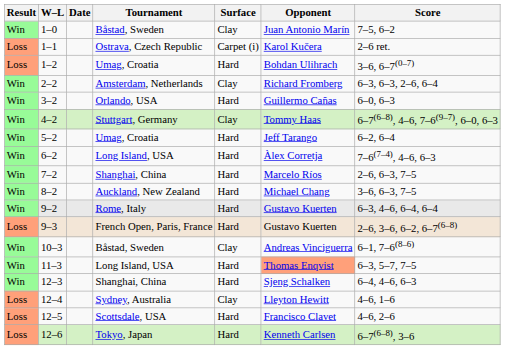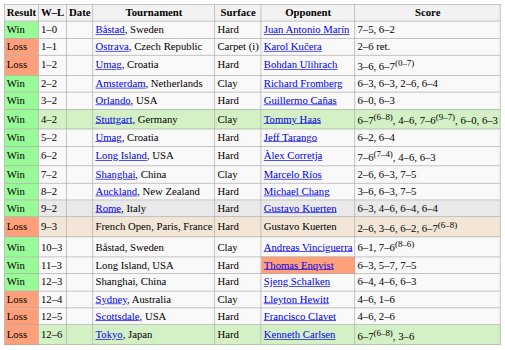 <table class="sortable wikitable">
 <tr>
 <th>Result</th>
 <th class="unsortable">W–L</th>
 <th>Date</th>
 <th>Tournament</th>
 <th>Surface</th>
 <th>Opponent</th>
 <th class="unsortable">Score</th>
 </tr>
 <tr>
 <td style="background:#98fb98;">Win</td>
 <td>1–0</td>
 <td><a href='#'></a></td>
 <td><a href='#'>Båstad</a>, Sweden</td>
-<td>Clay</td>
+<td>Hard</td>
 <td> <a href='#'>Juan Antonio Marín</a></td>
 <td>7–5, 6–2</td>
 </tr>
 <tr>
 <td style="background:#ffa07a;">Loss</td>
 <td>1–1</td>
 <td><a href='#'></a></td>
 <td><a href='#'>Ostrava</a>, Czech Republic</td>
 <td>Carpet (i)</td>
 <td> <a href='#'>Karol Kučera</a></td>
 <td>2–6 ret.</td>
 </tr>
 <tr>
 <td style="background:#ffa07a;">Loss</td>
 <td>1–2</td>
 <td><a href='#'></a></td>
 <td><a href='#'>Umag</a>, Croatia</td>
 <td>Hard</td>
 <td> <a href='#'>Bohdan Ulihrach</a></td>
 <td>3–6, 6–7<sup>(0–7)</sup></td>
 </tr>
 <tr>
 <td style="background:#98fb98;">Win</td>
 <td>2–2</td>
 <td><a href='#'></a></td>
 <td><a href='#'>Amsterdam</a>, Netherlands</td>
 <td>Clay</td>
 <td> <a href='#'>Richard Fromberg</a></td>
 <td>6–3, 6–3, 2–6, 6–4</td>
 </tr>
 <tr>
 <td style="background:#98fb98;">Win</td>
 <td>3–2</td>
 <td><a href='#'></a></td>
 <td><a href='#'>Orlando</a>, USA</td>
 <td>Hard</td>
 <td> <a href='#'>Guillermo Cañas</a></td>
 <td>6–0, 6–3</td>
 </tr>
 <tr bgcolor="#d4f1c5">
 <td style="background:#98fb98;">Win</td>
 <td>4–2</td>
 <td><a href='#'></a></td>
 <td><a href='#'>Stuttgart</a>, Germany</td>
 <td>Clay</td>
 <td> <a href='#'>Tommy Haas</a></td>
 <td>6–7<sup>(6–8)</sup>, 4–6, 7–6<sup>(9–7)</sup>, 6–0, 6–3</td>
 </tr>
 <tr>
 <td style="background:#98fb98;">Win</td>
 <td>5–2</td>
 <td><a href='#'></a></td>
 <td><a href='#'>Umag</a>, Croatia</td>
 <td>Hard</td>
 <td> <a href='#'>Jeff Tarango</a></td>
 <td>6–2, 6–4</td>
 </tr>
 <tr>
 <td style="background:#98fb98;">Win</td>
 <td>6–2</td>
 <td><a href='#'></a></td>
 <td><a href='#'>Long Island</a>, USA</td>
 <td>Hard</td>
 <td> <a href='#'>Àlex Corretja</a></td>
 <td>7–6<sup>(7–4)</sup>, 4–6, 6–3</td>
 </tr>
 <tr>
 <td style="background:#98fb98;">Win</td>
 <td>7–2</td>
 <td><a href='#'></a></td>
 <td><a href='#'>Shanghai</a>, China</td>
-<td>Hard</td>
+<td>Clay</td>
 <td> <a href='#'>Marcelo Ríos</a></td>
 <td>2–6, 6–3, 7–5</td>
 </tr>
 <tr>
 <td style="background:#98fb98;">Win</td>
 <td>8–2</td>
 <td><a href='#'></a></td>
 <td><a href='#'>Auckland</a>, New Zealand</td>
 <td>Hard</td>
 <td> <a href='#'>Michael Chang</a></td>
 <td>3–6, 6–3, 7–5</td>
 </tr>
 <tr bgcolor="#e9e9e9">
 <td style="background:#98fb98;">Win</td>
 <td>9–2</td>
 <td><a href='#'></a></td>
 <td><a href='#'>Rome</a>, Italy</td>
 <td>Hard</td>
 <td> <a href='#'>Gustavo Kuerten</a></td>
 <td>6–3, 4–6, 6–4, 6–4</td>
 </tr>
 <tr bgcolor="#f3e6d7">
 <td style="background:#ffa07a;">Loss</td>
 <td>9–3</td>
 <td><a href='#'></a></td>
 <td>French Open, Paris, France</td>
 <td>Hard</td>
 <td> Gustavo Kuerten</td>
 <td>2–6, 3–6, 6–2, 6–7<sup>(6–8)</sup></td>
 </tr>
 <tr>
 <td style="background:#98fb98;">Win</td>
 <td>10–3</td>
 <td><a href='#'></a></td>
 <td>Båstad, Sweden</td>
 <td>Clay</td>
 <td> <a href='#'>Andreas Vinciguerra</a></td>
 <td>6–1, 7–6<sup>(8–6)</sup></td>
 </tr>
 <tr>
 <td style="background:#98fb98;">Win</td>
 <td>11–3</td>
 <td></td>
 <td>Long Island, USA</td>
 <td>Hard</td>
 <td style="background: lightsalmon;"> <a href='#'>Thomas Enqvist</a></td>
 <td>6–3, 5–7, 7–5</td>
 </tr>
 <tr>
 <td style="background:#98fb98;">Win</td>
 <td>12–3</td>
 <td><a href='#'></a></td>
 <td>Shanghai, China</td>
 <td>Hard</td>
 <td> <a href='#'>Sjeng Schalken</a></td>
 <td>6–4, 4–6, 6–3</td>
 </tr>
 <tr>
 <td style="background:#ffa07a;">Loss</td>
 <td>12–4</td>
 <td><a href='#'></a></td>
 <td><a href='#'>Sydney</a>, Australia</td>
 <td>Clay</td>
 <td> <a href='#'>Lleyton Hewitt</a></td>
 <td>4–6, 1–6</td>
 </tr>
 <tr>
 <td style="background:#ffa07a;">Loss</td>
 <td>12–5</td>
 <td><a href='#'></a></td>
 <td><a href='#'>Scottsdale</a>, USA</td>
 <td>Hard</td>
 <td> <a href='#'>Francisco Clavet</a></td>
 <td>4–6, 2–6</td>
 </tr>
 <tr bgcolor="#d4f1c5">
 <td style="background:#ffa07a;">Loss</td>
 <td>12–6</td>
 <td><a href='#'></a></td>
 <td><a href='#'>Tokyo</a>, Japan</td>
 <td>Hard</td>
 <td> <a href='#'>Kenneth Carlsen</a></td>
 <td>6–7<sup>(6–8)</sup>, 3–6</td>
 </tr>
 </table>
